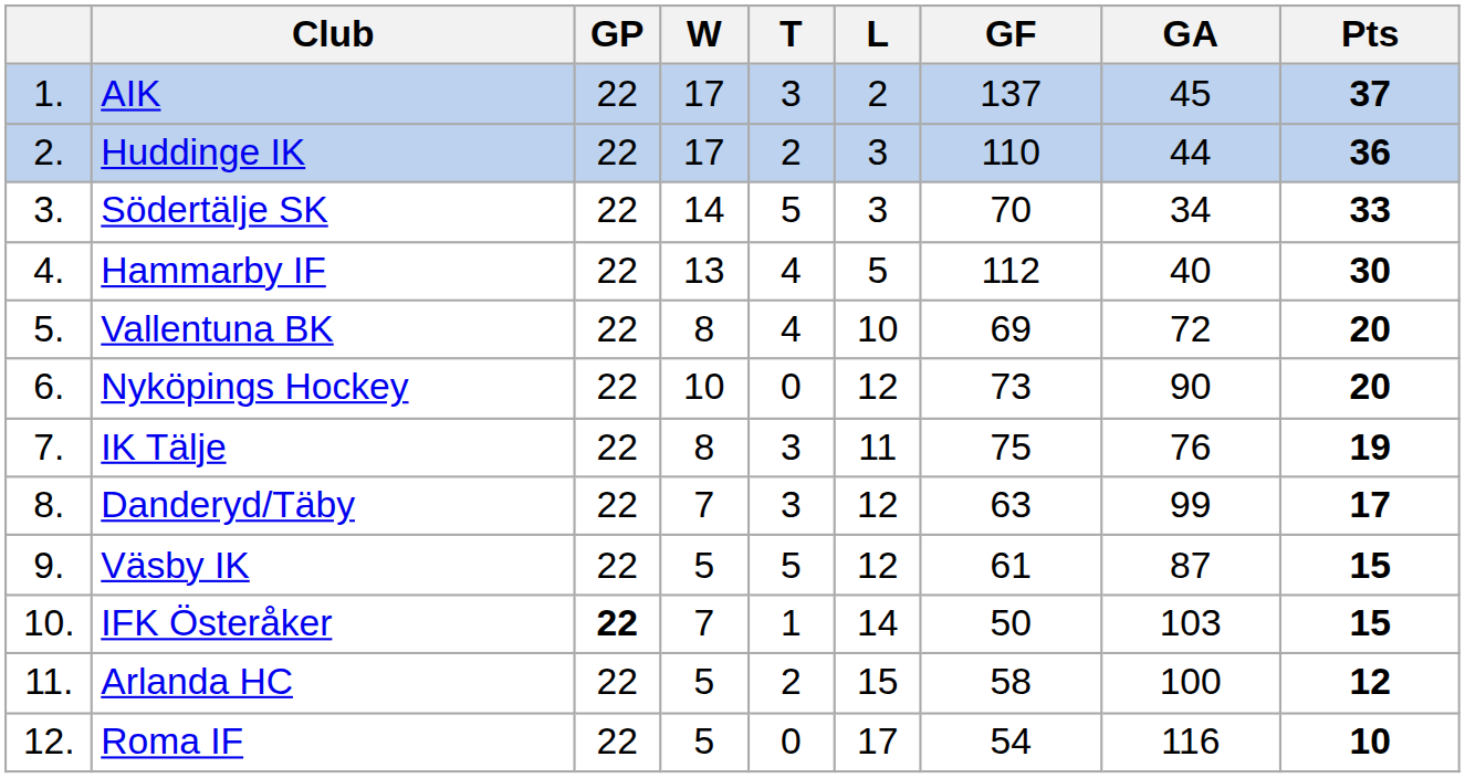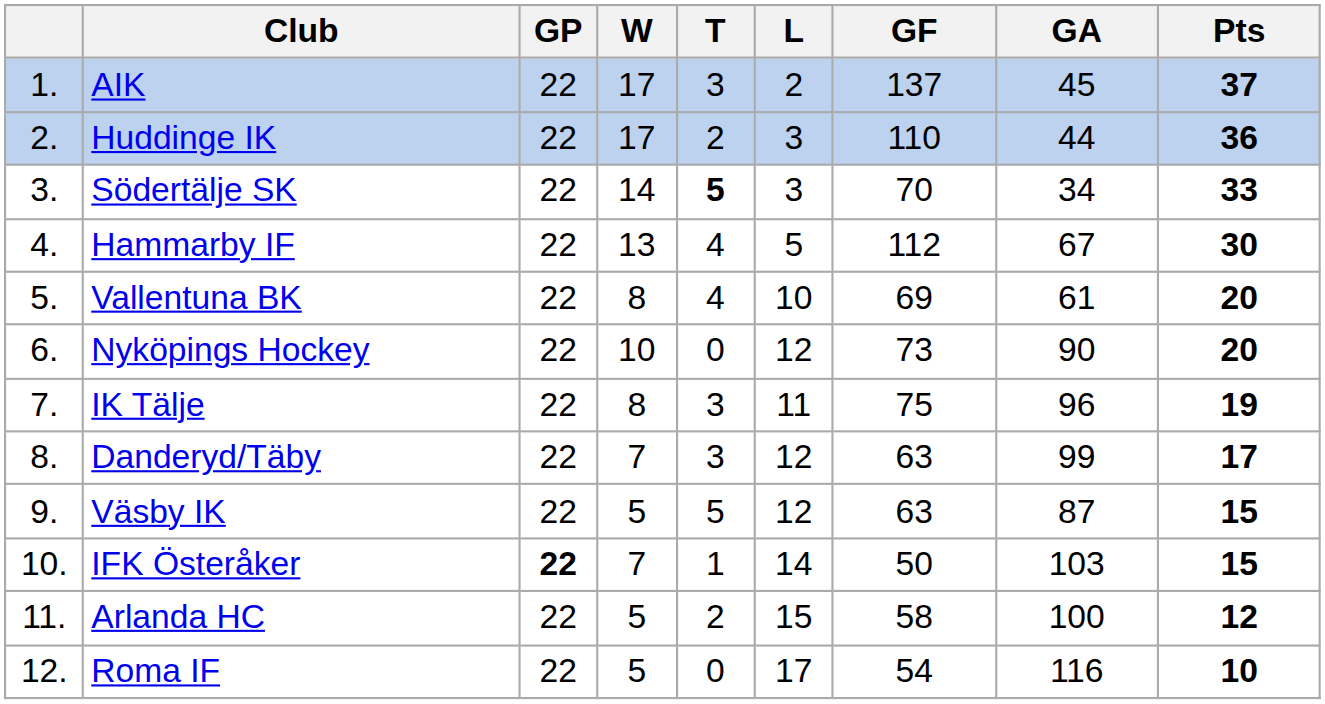 <table class="wikitable">
 <tr>
 <th width="30"></th>
 <th width="200">Club</th>
 <th width="30">GP</th>
 <th width="30">W</th>
 <th width="30">T</th>
 <th width="30">L</th>
 <th width="70">GF</th>
 <th width="70">GA</th>
 <th width="70">Pts</th>
 </tr>
 <tr bgcolor="#BCD2EE" align="center">
 <td>1.</td>
 <td align="left"><a href='#'>AIK</a></td>
 <td>22</td>
 <td>17</td>
 <td>3</td>
 <td>2</td>
 <td>137</td>
 <td>45</td>
 <td><strong>37</strong></td>
 </tr>
 <tr bgcolor="#BCD2EE" align="center">
 <td>2.</td>
 <td align="left"><a href='#'>Huddinge IK</a></td>
 <td>22</td>
 <td>17</td>
 <td>2</td>
 <td>3</td>
 <td>110</td>
 <td>44</td>
 <td><strong>36</strong></td>
 </tr>
 <tr bgcolor="#FFFFFF" align="center">
 <td>3.</td>
 <td align="left"><a href='#'>Södertälje SK</a></td>
 <td>22</td>
 <td>14</td>
-<td>5</td>
+<td><strong>5</strong></td>
 <td>3</td>
 <td>70</td>
 <td>34</td>
 <td><strong>33</strong></td>
 </tr>
 <tr bgcolor="#FFFFFF" align="center">
 <td>4.</td>
 <td align="left"><a href='#'>Hammarby IF</a></td>
 <td>22</td>
 <td>13</td>
 <td>4</td>
 <td>5</td>
 <td>112</td>
-<td>40</td>
+<td>67</td>
 <td><strong>30</strong></td>
 </tr>
 <tr bgcolor="#FFFFFF" align="center">
 <td>5.</td>
 <td align="left"><a href='#'>Vallentuna BK</a></td>
 <td>22</td>
 <td>8</td>
 <td>4</td>
 <td>10</td>
 <td>69</td>
-<td>72</td>
+<td>61</td>
 <td><strong>20</strong></td>
 </tr>
 <tr bgcolor="#FFFFFF" align="center">
 <td>6.</td>
 <td align="left"><a href='#'>Nyköpings Hockey</a></td>
 <td>22</td>
 <td>10</td>
 <td>0</td>
 <td>12</td>
 <td>73</td>
 <td>90</td>
 <td><strong>20</strong></td>
 </tr>
 <tr bgcolor="#FFFFFF" align="center">
 <td>7.</td>
 <td align="left"><a href='#'>IK Tälje</a></td>
 <td>22</td>
 <td>8</td>
 <td>3</td>
 <td>11</td>
 <td>75</td>
-<td>76</td>
+<td>96</td>
 <td><strong>19</strong></td>
 </tr>
 <tr bgcolor="#FFFFFF" align="center">
 <td>8.</td>
 <td align="left"><a href='#'>Danderyd/Täby</a></td>
 <td>22</td>
 <td>7</td>
 <td>3</td>
 <td>12</td>
 <td>63</td>
 <td>99</td>
 <td><strong>17</strong></td>
 </tr>
 <tr bgcolor="#FFFFFF" align="center">
 <td>9.</td>
 <td align="left"><a href='#'>Väsby IK</a></td>
 <td>22</td>
 <td>5</td>
 <td>5</td>
 <td>12</td>
-<td>61</td>
+<td>63</td>
 <td>87</td>
 <td><strong>15</strong></td>
 </tr>
 <tr bgcolor="#FFFFFF" align="center">
 <td>10.</td>
 <td align="left"><a href='#'>IFK Österåker</a></td>
 <td><strong>22</strong></td>
 <td>7</td>
 <td>1</td>
 <td>14</td>
 <td>50</td>
 <td>103</td>
 <td><strong>15</strong></td>
 </tr>
 <tr bgcolor="#FFFFFF" align="center">
 <td>11.</td>
 <td align="left"><a href='#'>Arlanda HC</a></td>
 <td>22</td>
 <td>5</td>
 <td>2</td>
 <td>15</td>
 <td>58</td>
 <td>100</td>
 <td><strong>12</strong></td>
 </tr>
 <tr bgcolor="#FFFFFF" align="center">
 <td>12.</td>
 <td align="left"><a href='#'>Roma IF</a></td>
 <td>22</td>
 <td>5</td>
 <td>0</td>
 <td>17</td>
 <td>54</td>
 <td>116</td>
 <td><strong>10</strong></td>
 </tr>
 </table>
